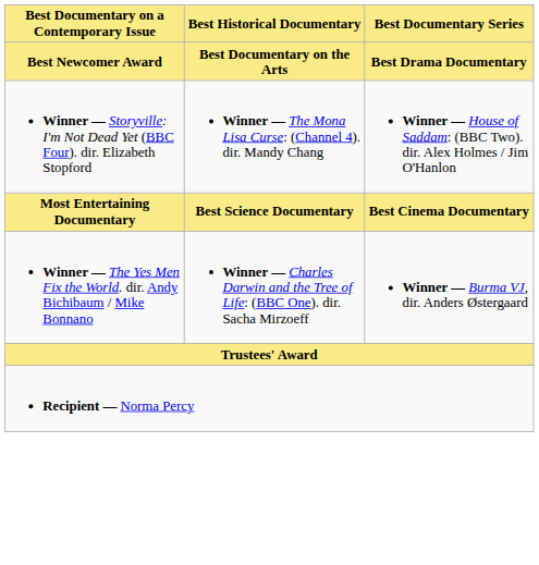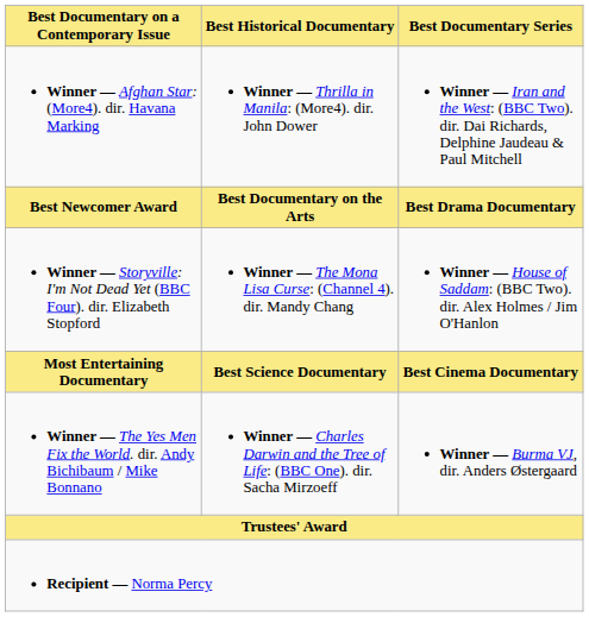 <table class="wikitable" style="font-size:100%">
 <tr>
 <th style="background:#FAEB86;" width="34%"><strong>Best Documentary on a Contemporary Issue</strong></th>
 <th style="background:#FAEB86;" width="33%"><strong>Best Historical Documentary</strong></th>
 <th style="background:#FAEB86;" width="33%"><strong>Best Documentary Series</strong></th>
+</tr>
+<tr>
+<td style="vertical-align:top"><br><ul><li><strong>Winner —</strong> <em><a href='#'>Afghan Star</a>:</em> (<a href='#'>More4</a>). dir. <a href='#'>Havana Marking</a></li></ul></td>
+<td style="vertical-align:top"><br><ul><li><strong>Winner —</strong> <em><a href='#'>Thrilla in Manila</a></em>: (More4). dir. John Dower</li></ul></td>
+<td style="vertical-align:top"><br><ul><li><strong>Winner —</strong> <em><a href='#'>Iran and the West</a></em>: (<a href='#'>BBC Two</a>). dir. Dai Richards, Delphine Jaudeau & Paul Mitchell</li></ul></td>
 </tr>
 <tr>
 <th style="background:#FAEB86;" width="34%"><strong>Best Newcomer Award</strong></th>
 <th style="background:#FAEB86;" width="33%"><strong>Best Documentary on the Arts</strong></th>
 <th style="background:#FAEB86;" width="33%"><strong>Best Drama Documentary</strong></th>
 </tr>
 <tr>
 <td style="vertical-align:top"><br><ul><li><strong>Winner —</strong> <a href='#'><em>Storyville</em></a><em>: I'm Not Dead Yet</em> (<a href='#'>BBC Four</a>). dir. Elizabeth Stopford</li></ul></td>
 <td style="vertical-align:top"><br><ul><li><strong>Winner —</strong> <em><a href='#'>The Mona Lisa Curse</a></em>: (<a href='#'>Channel 4</a>). dir. Mandy Chang</li></ul></td>
 <td style="vertical-align:top"><br><ul><li><strong>Winner —</strong> <em><a href='#'>House of Saddam</a></em>: (BBC Two). dir. Alex Holmes / Jim O'Hanlon</li></ul></td>
 </tr>
 <tr>
 <th style="background:#FAEB86;" width="34%"><strong>Most Entertaining Documentary</strong></th>
 <th style="background:#FAEB86;" width="34%">Best Science Documentary</th>
 <th style="background:#FAEB86;" width="34%">Best Cinema Documentary</th>
 </tr>
 <tr>
 <td><br><ul><li><strong>Winner —</strong> <em><a href='#'>The Yes Men Fix the World</a>.</em> dir. <a href='#'>Andy Bichibaum</a> / <a href='#'>Mike Bonnano</a></li></ul></td>
 <td><br><ul><li><strong>Winner —</strong> <em><a href='#'>Charles Darwin and the Tree of Life</a></em>: (<a href='#'>BBC One</a>). dir. Sacha Mirzoeff</li></ul></td>
 <td><br><ul><li><strong>Winner —</strong> <em><a href='#'>Burma VJ</a></em>, dir. Anders Østergaard</li></ul></td>
 </tr>
 <tr>
 <th colspan="3" style="background:#FAEB86;" width="34%">Trustees' Award</th>
 </tr>
 <tr>
 <td colspan="3"><br><ul><li><strong>Recipient —</strong> <a href='#'>Norma Percy</a></li></ul></td>
 </tr>
 </table>
